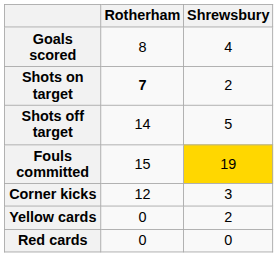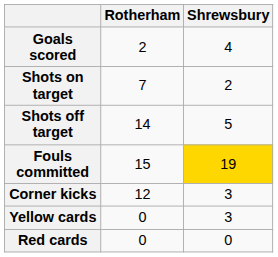 <table class="wikitable plainrowheaders" style="text-align: center">
 <tr>
 <th scope="col" width=100></th>
 <th scope="col" width=70>Rotherham</th>
 <th scope="col" width=70>Shrewsbury</th>
 </tr>
 <tr>
 <th scope="row">Goals scored</th>
-<td>8</td>
+<td>2</td>
 <td>4</td>
 </tr>
 <tr>
 <th scope="row">Shots on target</th>
-<td><strong>7</strong></td>
+<td>7</td>
 <td>2</td>
 </tr>
 <tr>
 <th scope="row">Shots off target</th>
 <td>14</td>
 <td>5</td>
 </tr>
 <tr>
 <th scope="row">Fouls committed</th>
 <td>15</td>
 <td style="background: gold;">19</td>
 </tr>
 <tr>
 <th scope="row">Corner kicks</th>
 <td>12</td>
 <td>3</td>
 </tr>
 <tr>
 <th scope="row">Yellow cards</th>
 <td>0</td>
-<td>2</td>
+<td>3</td>
 </tr>
 <tr>
 <th scope="row">Red cards</th>
 <td>0</td>
 <td>0</td>
 </tr>
 </table>
